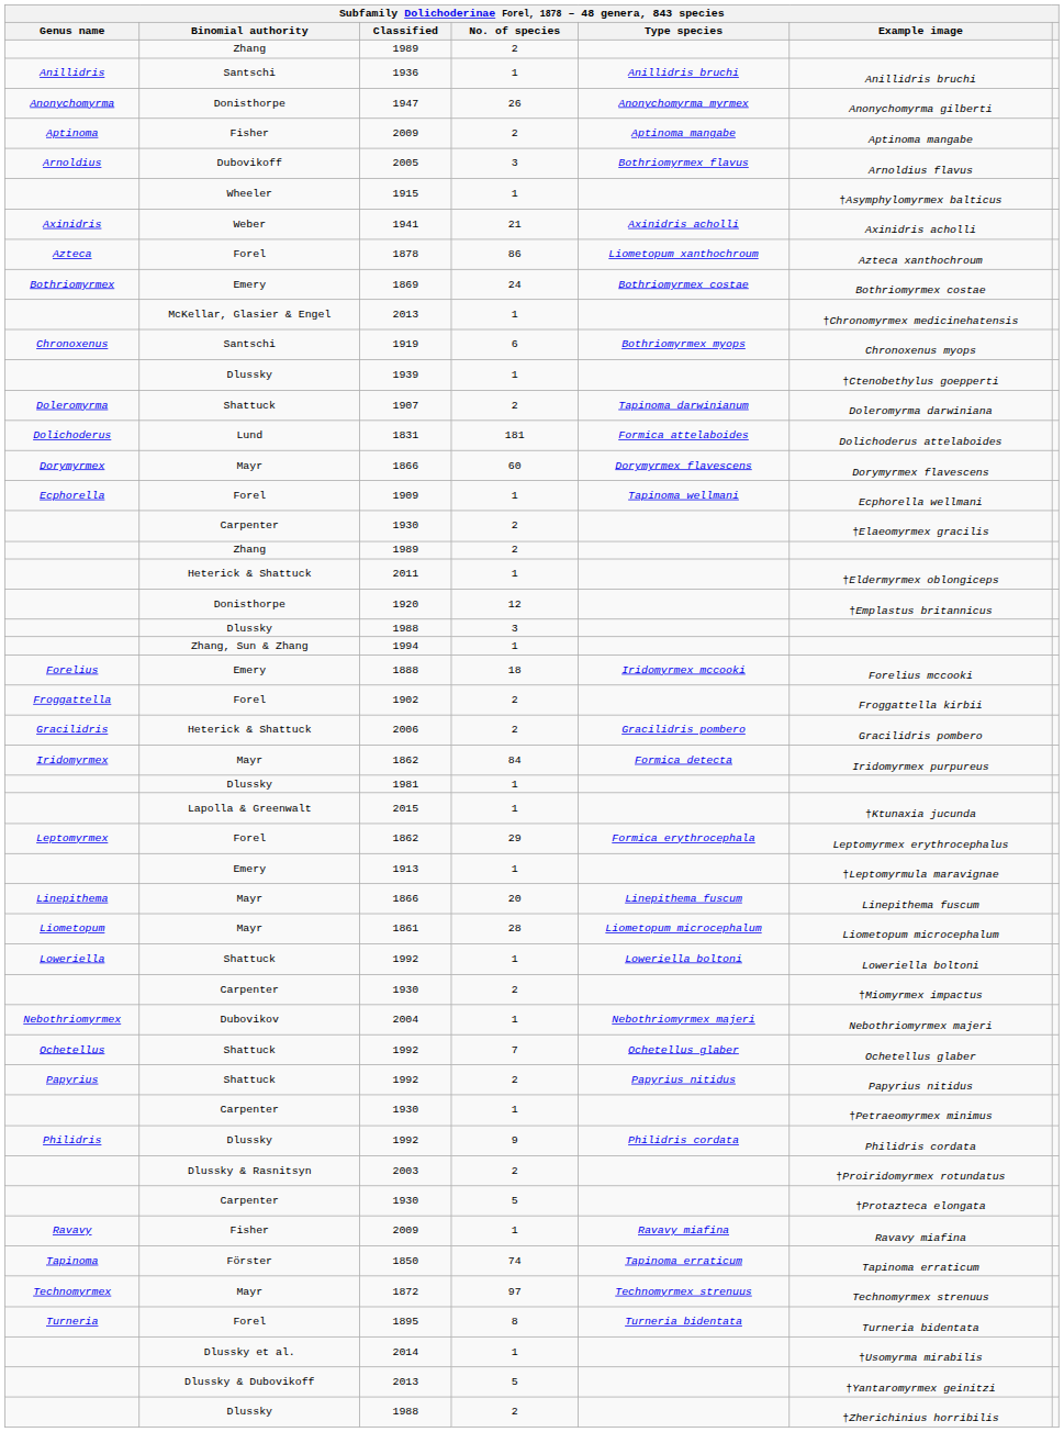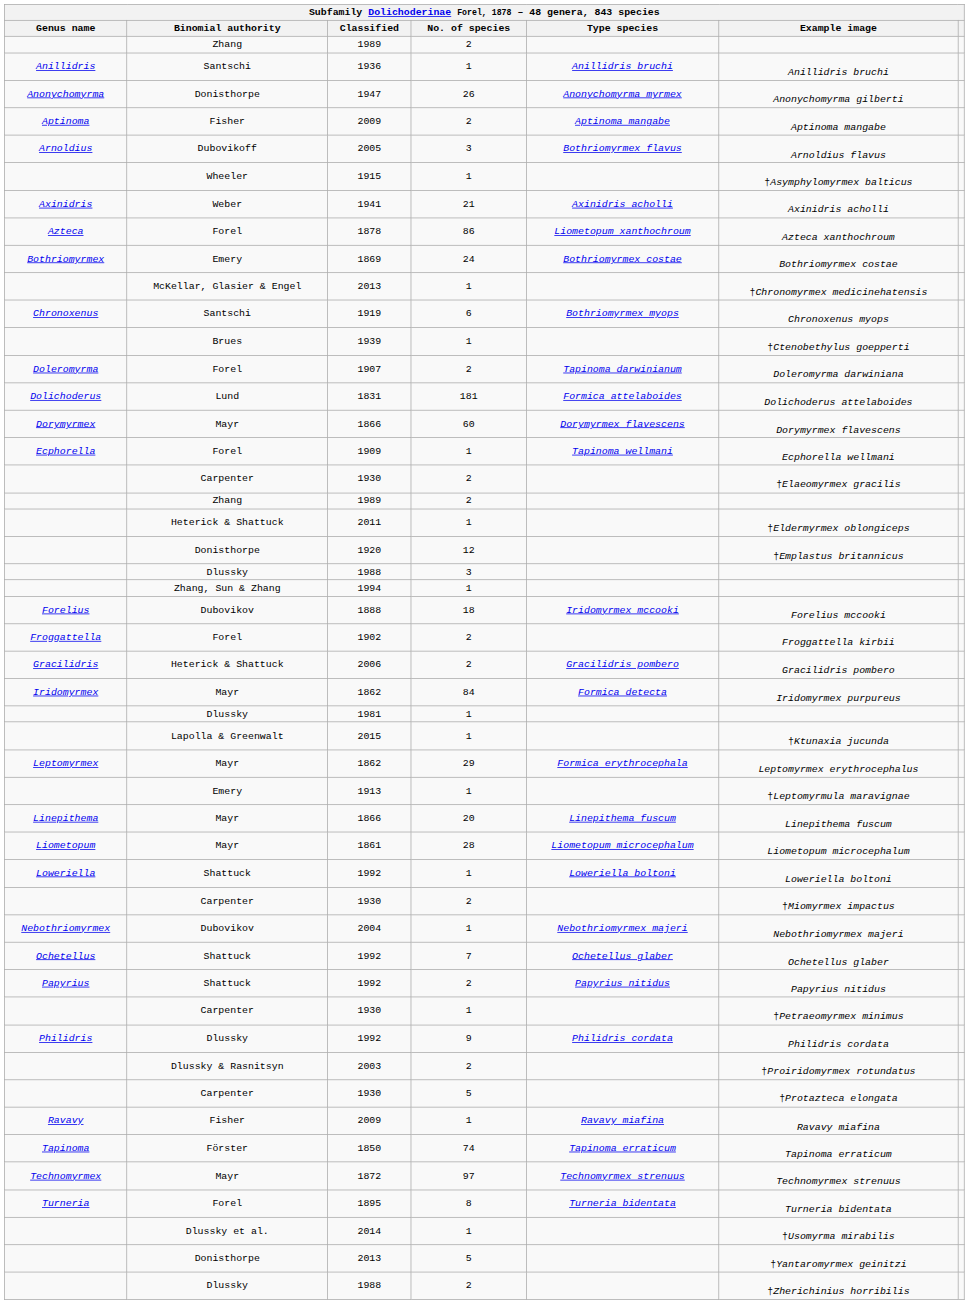 <table class="wikitable sortable" style="width:100%;text-align:center">
 <tr>
 <th colspan="100%" align="center" bgcolor=#d3d3a4>Subfamily <a href='#'>Dolichoderinae</a> <small>Forel, 1878</small> – 48 genera, 843 species</th>
 </tr>
 <tr>
 <th>Genus name</th>
 <th>Binomial authority</th>
 <th>Classified</th>
 <th>No. of species</th>
 <th>Type species</th>
 <th class="unsortable">Example image</th>
 <th class="unsortable"></th>
 </tr>
 <tr>
 <td></td>
 <td>Zhang</td>
 <td>1989</td>
 <td>2</td>
 <td></td>
 <td></td>
 <td></td>
 </tr>
 <tr>
 <td><em><a href='#'>Anillidris</a></em></td>
 <td>Santschi</td>
 <td>1936</td>
 <td>1</td>
 <td><em><a href='#'>Anillidris bruchi</a></em></td>
 <td><br><em>Anillidris bruchi</em></td>
 <td></td>
 </tr>
 <tr>
 <td><em><a href='#'>Anonychomyrma</a></em></td>
 <td>Donisthorpe</td>
 <td>1947</td>
 <td>26</td>
 <td><em><a href='#'>Anonychomyrma myrmex</a></em></td>
 <td><br><em>Anonychomyrma gilberti</em></td>
 <td></td>
 </tr>
 <tr>
 <td><em><a href='#'>Aptinoma</a></em></td>
 <td>Fisher</td>
 <td>2009</td>
 <td>2</td>
 <td><em><a href='#'>Aptinoma mangabe</a></em></td>
 <td><br><em>Aptinoma mangabe</em></td>
 <td></td>
 </tr>
 <tr>
 <td><em><a href='#'>Arnoldius</a></em></td>
 <td>Dubovikoff</td>
 <td>2005</td>
 <td>3</td>
 <td><em><a href='#'>Bothriomyrmex flavus</a></em></td>
 <td><br><em>Arnoldius flavus</em></td>
 <td></td>
 </tr>
 <tr>
 <td></td>
 <td>Wheeler</td>
 <td>1915</td>
 <td>1</td>
 <td></td>
 <td><br>†<em>Asymphylomyrmex balticus</em></td>
 <td></td>
 </tr>
 <tr>
 <td><em><a href='#'>Axinidris</a></em></td>
 <td>Weber</td>
 <td>1941</td>
 <td>21</td>
 <td><em><a href='#'>Axinidris acholli</a></em></td>
 <td><br><em>Axinidris acholli</em></td>
 <td></td>
 </tr>
 <tr>
 <td><em><a href='#'>Azteca</a></em></td>
 <td>Forel</td>
 <td>1878</td>
 <td>86</td>
 <td><em><a href='#'>Liometopum xanthochroum</a></em></td>
 <td><br><em>Azteca xanthochroum</em></td>
 <td></td>
 </tr>
 <tr>
 <td><em><a href='#'>Bothriomyrmex</a></em></td>
 <td>Emery</td>
 <td>1869</td>
 <td>24</td>
 <td><em><a href='#'>Bothriomyrmex costae</a></em></td>
 <td><br><em>Bothriomyrmex costae</em></td>
 <td></td>
 </tr>
 <tr>
 <td></td>
 <td>McKellar, Glasier & Engel</td>
 <td>2013</td>
 <td>1</td>
 <td></td>
 <td><br>†<em>Chronomyrmex medicinehatensis</em></td>
 <td></td>
 </tr>
 <tr>
 <td><em><a href='#'>Chronoxenus</a></em></td>
 <td>Santschi</td>
 <td>1919</td>
 <td>6</td>
 <td><em><a href='#'>Bothriomyrmex myops</a></em></td>
 <td><br><em>Chronoxenus myops</em></td>
 <td></td>
 </tr>
 <tr>
 <td></td>
-<td>Dlussky</td>
+<td>Brues</td>
 <td>1939</td>
 <td>1</td>
 <td></td>
 <td><br>†<em>Ctenobethylus goepperti</em></td>
 <td></td>
 </tr>
 <tr>
 <td><em><a href='#'>Doleromyrma</a></em></td>
-<td>Shattuck</td>
+<td>Forel</td>
 <td>1907</td>
 <td>2</td>
 <td><em><a href='#'>Tapinoma darwinianum</a></em></td>
 <td><br><em>Doleromyrma darwiniana </em></td>
 <td></td>
 </tr>
 <tr>
 <td><em><a href='#'>Dolichoderus</a></em></td>
 <td>Lund</td>
 <td>1831</td>
 <td>181</td>
 <td><em><a href='#'>Formica attelaboides</a></em></td>
 <td><br><em>Dolichoderus attelaboides</em></td>
 <td></td>
 </tr>
 <tr>
 <td><em><a href='#'>Dorymyrmex</a></em></td>
 <td>Mayr</td>
 <td>1866</td>
 <td>60</td>
 <td><em><a href='#'>Dorymyrmex flavescens</a></em></td>
 <td><br><em>Dorymyrmex flavescens</em></td>
 <td></td>
 </tr>
 <tr>
 <td><em><a href='#'>Ecphorella</a></em></td>
 <td>Forel</td>
 <td>1909</td>
 <td>1</td>
 <td><em><a href='#'>Tapinoma wellmani</a></em></td>
 <td><br><em>Ecphorella wellmani</em></td>
 <td></td>
 </tr>
 <tr>
 <td></td>
 <td>Carpenter</td>
 <td>1930</td>
 <td>2</td>
 <td></td>
 <td><br>†<em>Elaeomyrmex gracilis</em></td>
 <td></td>
 </tr>
 <tr>
 <td></td>
 <td>Zhang</td>
 <td>1989</td>
 <td>2</td>
 <td></td>
 <td></td>
 <td></td>
 </tr>
 <tr>
 <td></td>
 <td>Heterick & Shattuck</td>
 <td>2011</td>
 <td>1</td>
 <td></td>
 <td><br>†<em>Eldermyrmex oblongiceps</em></td>
 <td></td>
 </tr>
 <tr>
 <td></td>
 <td>Donisthorpe</td>
 <td>1920</td>
 <td>12</td>
 <td></td>
 <td><br>†<em>Emplastus britannicus</em></td>
 <td></td>
 </tr>
 <tr>
 <td></td>
 <td>Dlussky</td>
 <td>1988</td>
 <td>3</td>
 <td></td>
 <td></td>
 <td></td>
 </tr>
 <tr>
 <td></td>
 <td>Zhang, Sun & Zhang</td>
 <td>1994</td>
 <td>1</td>
 <td></td>
 <td></td>
 <td></td>
 </tr>
 <tr>
 <td><em><a href='#'>Forelius</a></em></td>
-<td>Emery</td>
+<td>Dubovikov</td>
 <td>1888</td>
 <td>18</td>
 <td><em><a href='#'>Iridomyrmex mccooki</a></em></td>
 <td><br><em>Forelius mccooki</em></td>
 <td></td>
 </tr>
 <tr>
 <td><em><a href='#'>Froggattella</a></em></td>
 <td>Forel</td>
 <td>1902</td>
 <td>2</td>
 <td></td>
 <td><br><em>Froggattella kirbii</em></td>
 <td></td>
 </tr>
 <tr>
 <td><em><a href='#'>Gracilidris</a></em></td>
 <td>Heterick & Shattuck</td>
 <td>2006</td>
 <td>2</td>
 <td><em><a href='#'>Gracilidris pombero</a></em></td>
 <td><br><em>Gracilidris pombero</em></td>
 <td></td>
 </tr>
 <tr>
 <td><em><a href='#'>Iridomyrmex</a></em></td>
 <td>Mayr</td>
 <td>1862</td>
 <td>84</td>
 <td><em><a href='#'>Formica detecta</a></em></td>
 <td><br><em>Iridomyrmex purpureus</em></td>
 <td></td>
 </tr>
 <tr>
 <td></td>
 <td>Dlussky</td>
 <td>1981</td>
 <td>1</td>
 <td></td>
 <td></td>
 <td></td>
 </tr>
 <tr>
 <td></td>
 <td>Lapolla & Greenwalt</td>
 <td>2015</td>
 <td>1</td>
 <td></td>
 <td><br>†<em>Ktunaxia jucunda</em></td>
 <td></td>
 </tr>
 <tr>
 <td><em><a href='#'>Leptomyrmex</a></em></td>
-<td>Forel</td>
+<td>Mayr</td>
 <td>1862</td>
 <td>29</td>
 <td><em><a href='#'>Formica erythrocephala</a></em></td>
 <td><br><em>Leptomyrmex erythrocephalus</em></td>
 <td></td>
 </tr>
 <tr>
 <td></td>
 <td>Emery</td>
 <td>1913</td>
 <td>1</td>
 <td></td>
 <td><br>†<em>Leptomyrmula maravignae</em></td>
 <td></td>
 </tr>
 <tr>
 <td><em><a href='#'>Linepithema</a></em></td>
 <td>Mayr</td>
 <td>1866</td>
 <td>20</td>
 <td><em><a href='#'>Linepithema fuscum</a></em></td>
 <td><br><em>Linepithema fuscum</em></td>
 <td></td>
 </tr>
 <tr>
 <td><em><a href='#'>Liometopum</a></em></td>
 <td>Mayr</td>
 <td>1861</td>
 <td>28</td>
 <td><em><a href='#'>Liometopum microcephalum</a></em></td>
 <td><br><em>Liometopum microcephalum</em></td>
 <td></td>
 </tr>
 <tr>
 <td><em><a href='#'>Loweriella</a></em></td>
 <td>Shattuck</td>
 <td>1992</td>
 <td>1</td>
 <td><em><a href='#'>Loweriella boltoni</a></em></td>
 <td><br><em>Loweriella boltoni</em></td>
 <td></td>
 </tr>
 <tr>
 <td></td>
 <td>Carpenter</td>
 <td>1930</td>
 <td>2</td>
 <td></td>
 <td><br>†<em>Miomyrmex impactus</em></td>
 <td></td>
 </tr>
 <tr>
 <td><em><a href='#'>Nebothriomyrmex</a></em></td>
 <td>Dubovikov</td>
 <td>2004</td>
 <td>1</td>
 <td><em><a href='#'>Nebothriomyrmex majeri</a></em></td>
 <td><br><em>Nebothriomyrmex majeri</em></td>
 <td></td>
 </tr>
 <tr>
 <td><em><a href='#'>Ochetellus</a></em></td>
 <td>Shattuck</td>
 <td>1992</td>
 <td>7</td>
 <td><em><a href='#'>Ochetellus glaber</a></em></td>
 <td><br><em>Ochetellus glaber</em></td>
 <td></td>
 </tr>
 <tr>
 <td><em><a href='#'>Papyrius</a></em></td>
 <td>Shattuck</td>
 <td>1992</td>
 <td>2</td>
 <td><em><a href='#'>Papyrius nitidus</a></em></td>
 <td><br><em>Papyrius nitidus</em></td>
 <td></td>
 </tr>
 <tr>
 <td></td>
 <td>Carpenter</td>
 <td>1930</td>
 <td>1</td>
 <td></td>
 <td><br>†<em>Petraeomyrmex minimus</em></td>
 <td></td>
 </tr>
 <tr>
 <td><em><a href='#'>Philidris</a></em></td>
 <td>Dlussky</td>
 <td>1992</td>
 <td>9</td>
 <td><em><a href='#'>Philidris cordata</a></em></td>
 <td><br><em>Philidris cordata</em></td>
 <td></td>
 </tr>
 <tr>
 <td></td>
 <td>Dlussky & Rasnitsyn</td>
 <td>2003</td>
 <td>2</td>
 <td></td>
 <td><br>†<em>Proiridomyrmex rotundatus</em></td>
 <td></td>
 </tr>
 <tr>
 <td></td>
 <td>Carpenter</td>
 <td>1930</td>
 <td>5</td>
 <td></td>
 <td><br>†<em>Protazteca elongata</em></td>
 <td></td>
 </tr>
 <tr>
 <td><em><a href='#'>Ravavy</a></em></td>
 <td>Fisher</td>
 <td>2009</td>
 <td>1</td>
 <td><em><a href='#'>Ravavy miafina</a></em></td>
 <td><br><em>Ravavy miafina</em></td>
 <td></td>
 </tr>
 <tr>
 <td><em><a href='#'>Tapinoma</a></em></td>
 <td>Förster</td>
 <td>1850</td>
 <td>74</td>
 <td><em><a href='#'>Tapinoma erraticum</a></em></td>
 <td><br><em>Tapinoma erraticum</em></td>
 <td></td>
 </tr>
 <tr>
 <td><em><a href='#'>Technomyrmex</a></em></td>
 <td>Mayr</td>
 <td>1872</td>
 <td>97</td>
 <td><em><a href='#'>Technomyrmex strenuus</a></em></td>
 <td><br><em>Technomyrmex strenuus</em></td>
 <td></td>
 </tr>
 <tr>
 <td><em><a href='#'>Turneria</a></em></td>
 <td>Forel</td>
 <td>1895</td>
 <td>8</td>
 <td><em><a href='#'>Turneria bidentata</a></em></td>
 <td><br><em>Turneria bidentata</em></td>
 <td></td>
 </tr>
 <tr>
 <td></td>
 <td>Dlussky et al.</td>
 <td>2014</td>
 <td>1</td>
 <td></td>
 <td><br>†<em>Usomyrma mirabilis</em></td>
 <td></td>
 </tr>
 <tr>
 <td></td>
-<td>Dlussky & Dubovikoff</td>
+<td>Donisthorpe</td>
 <td>2013</td>
 <td>5</td>
 <td></td>
 <td><br>†<em>Yantaromyrmex geinitzi</em></td>
 <td></td>
 </tr>
 <tr>
 <td></td>
 <td>Dlussky</td>
 <td>1988</td>
 <td>2</td>
 <td></td>
 <td><br>†<em>Zherichinius horribilis</em></td>
 <td></td>
 </tr>
 </table>
